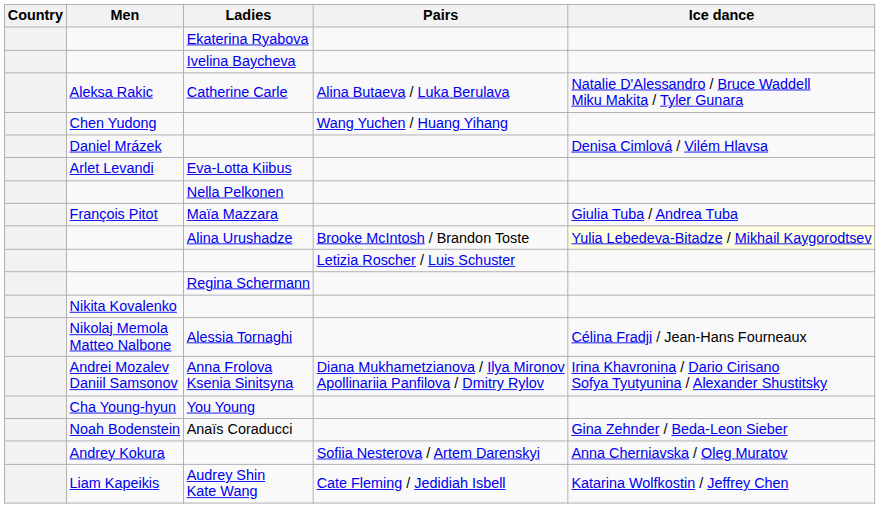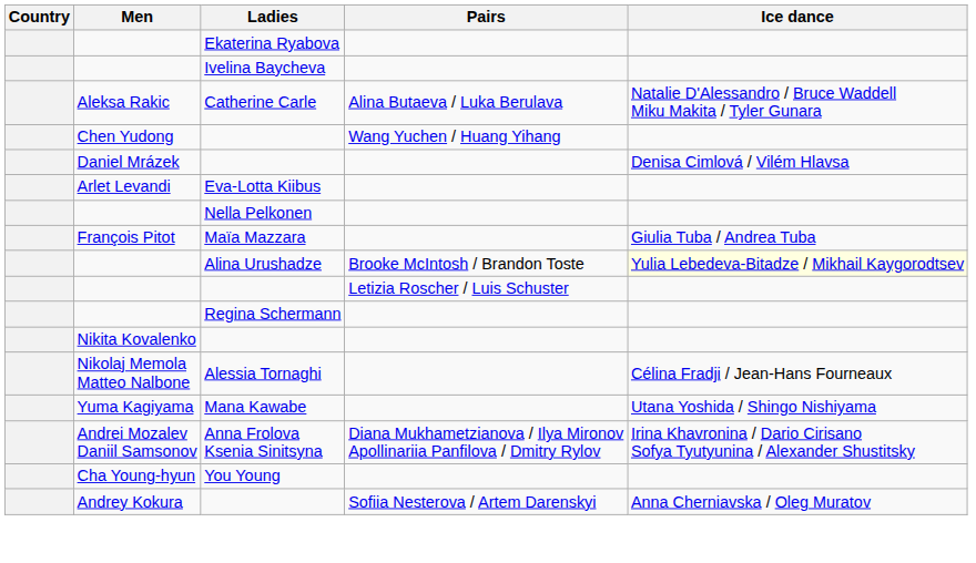 <table class="wikitable unsortable" style="text-align:left;">
 <tr>
 <th scope="col">Country</th>
 <th scope="col">Men</th>
 <th scope="col">Ladies</th>
 <th scope="col">Pairs</th>
 <th scope="col">Ice dance</th>
 </tr>
 <tr>
 <th scope="row" style="text-align:left"></th>
 <td></td>
 <td><a href='#'>Ekaterina Ryabova</a></td>
 <td></td>
 <td></td>
 </tr>
 <tr>
 <th scope="row" style="text-align:left"></th>
 <td></td>
 <td><a href='#'>Ivelina Baycheva</a></td>
 <td></td>
 <td></td>
 </tr>
 <tr>
 <th scope="row" style="text-align:left"></th>
 <td><a href='#'>Aleksa Rakic</a></td>
 <td><a href='#'>Catherine Carle</a></td>
 <td><a href='#'>Alina Butaeva</a> / <a href='#'>Luka Berulava</a></td>
 <td><a href='#'>Natalie D'Alessandro</a> / <a href='#'>Bruce Waddell</a><br><a href='#'>Miku Makita</a> / <a href='#'>Tyler Gunara</a></td>
 </tr>
 <tr>
 <th scope="row" style="text-align:left"></th>
 <td><a href='#'>Chen Yudong</a></td>
 <td></td>
 <td><a href='#'>Wang Yuchen</a> / <a href='#'>Huang Yihang</a></td>
 <td></td>
 </tr>
 <tr>
 <th scope="row" style="text-align:left"></th>
 <td><a href='#'>Daniel Mrázek</a></td>
 <td></td>
 <td></td>
 <td><a href='#'>Denisa Cimlová</a> / <a href='#'>Vilém Hlavsa</a></td>
 </tr>
 <tr>
 <th scope="row" style="text-align:left"></th>
 <td><a href='#'>Arlet Levandi</a></td>
 <td><a href='#'>Eva-Lotta Kiibus</a></td>
 <td></td>
 <td></td>
 </tr>
 <tr>
 <th scope="row" style="text-align:left"></th>
 <td></td>
 <td><a href='#'>Nella Pelkonen</a></td>
 <td></td>
 <td></td>
 </tr>
 <tr>
 <th scope="row" style="text-align:left"></th>
 <td><a href='#'>François Pitot</a></td>
 <td><a href='#'>Maïa Mazzara</a></td>
 <td></td>
 <td><a href='#'>Giulia Tuba</a> / <a href='#'>Andrea Tuba</a></td>
 </tr>
 <tr>
 <th scope="row" style="text-align:left"></th>
 <td></td>
 <td><a href='#'>Alina Urushadze</a></td>
 <td><a href='#'>Brooke McIntosh</a> / Brandon Toste</td>
 <td style="background: lightyellow;"><a href='#'>Yulia Lebedeva-Bitadze</a> / <a href='#'>Mikhail Kaygorodtsev</a></td>
 </tr>
 <tr>
 <th scope="row" style="text-align:left"></th>
 <td></td>
 <td></td>
 <td><a href='#'>Letizia Roscher</a> / <a href='#'>Luis Schuster</a></td>
 <td></td>
 </tr>
 <tr>
 <th scope="row" style="text-align:left"></th>
 <td></td>
 <td><a href='#'>Regina Schermann</a></td>
 <td></td>
 <td></td>
 </tr>
 <tr>
 <th scope="row" style="text-align:left"></th>
 <td><a href='#'>Nikita Kovalenko</a></td>
 <td></td>
 <td></td>
 <td></td>
 </tr>
 <tr>
 <th scope="row" style="text-align:left"></th>
 <td><a href='#'>Nikolaj Memola</a><br><a href='#'>Matteo Nalbone</a></td>
 <td><a href='#'>Alessia Tornaghi</a></td>
 <td></td>
 <td><a href='#'>Célina Fradji</a> / Jean-Hans Fourneaux</td>
 </tr>
 <tr>
 <th scope="row" style="text-align:left"></th>
+<td><a href='#'>Yuma Kagiyama</a></td>
+<td><a href='#'>Mana Kawabe</a></td>
+<td></td>
+<td><a href='#'>Utana Yoshida</a> / <a href='#'>Shingo Nishiyama</a></td>
+</tr>
+<tr>
+<th scope="row" style="text-align:left"></th>
 <td><a href='#'>Andrei Mozalev</a><br><a href='#'>Daniil Samsonov</a></td>
 <td><a href='#'>Anna Frolova</a><br><a href='#'>Ksenia Sinitsyna</a></td>
 <td><a href='#'>Diana Mukhametzianova</a> / <a href='#'>Ilya Mironov</a><br><a href='#'>Apollinariia Panfilova</a> / <a href='#'>Dmitry Rylov</a></td>
 <td><a href='#'>Irina Khavronina</a> / <a href='#'>Dario Cirisano</a><br><a href='#'>Sofya Tyutyunina</a> / <a href='#'>Alexander Shustitsky</a></td>
 </tr>
 <tr>
 <th scope="row" style="text-align:left"></th>
 <td><a href='#'>Cha Young-hyun</a></td>
 <td><a href='#'>You Young</a></td>
 <td></td>
 <td></td>
 </tr>
 <tr>
 <th scope="row" style="text-align:left"></th>
-<td><a href='#'>Noah Bodenstein</a></td>
-<td>Anaïs Coraducci</td>
-<td></td>
-<td><a href='#'>Gina Zehnder</a> / <a href='#'>Beda-Leon Sieber</a></td>
-</tr>
-<tr>
-<th scope="row" style="text-align:left"></th>
 <td><a href='#'>Andrey Kokura</a></td>
 <td></td>
 <td><a href='#'>Sofiia Nesterova</a> / <a href='#'>Artem Darenskyi</a></td>
 <td><a href='#'>Anna Cherniavska</a> / <a href='#'>Oleg Muratov</a></td>
 </tr>
-<tr>
-<th scope="row" style="text-align:left"></th>
-<td><a href='#'>Liam Kapeikis</a></td>
-<td><a href='#'>Audrey Shin</a><br><a href='#'>Kate Wang</a></td>
-<td><a href='#'>Cate Fleming</a> / <a href='#'>Jedidiah Isbell</a></td>
-<td><a href='#'>Katarina Wolfkostin</a> / <a href='#'>Jeffrey Chen</a></td>
-</tr>
 </table>
